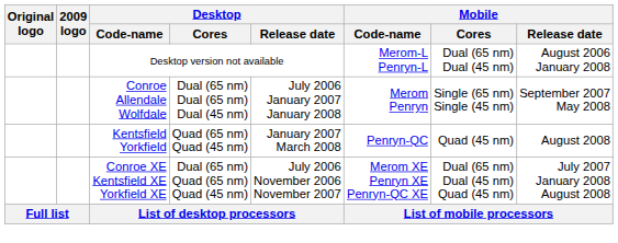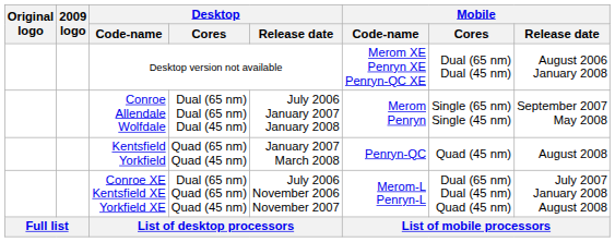 <table class="wikitable" style="margin:auto; text-align: right">
 <tr>
 <th rowspan="2">Original<br>logo</th>
 <th rowspan="2">2009<br>logo</th>
 <th colspan="3"><a href='#'>Desktop</a></th>
 <th colspan="3"><a href='#'>Mobile</a></th>
 </tr>
 <tr>
 <th>Code-name</th>
 <th>Cores</th>
 <th>Release date</th>
 <th>Code-name</th>
 <th>Cores</th>
 <th>Release date</th>
 </tr>
 <tr style="background:white">
 <td></td>
 <td style="text-align:center;"></td>
 <td colspan="3" style="text-align:center;"><small>Desktop version not available</small></td>
-<td><a href='#'>Merom-L</a><br><a href='#'>Penryn-L</a></td>
+<td><a href='#'>Merom XE</a><br><a href='#'>Penryn XE</a><br><a href='#'>Penryn-QC XE</a></td>
 <td>Dual (65 nm)<br>Dual (45 nm)</td>
 <td>August 2006<br>January 2008</td>
 </tr>
 <tr style="background:white">
 <td></td>
 <td></td>
 <td><a href='#'>Conroe</a><br><a href='#'>Allendale</a><br><a href='#'>Wolfdale</a></td>
 <td>Dual (65 nm)<br>Dual (65 nm)<br>Dual (45 nm)</td>
 <td>July 2006<br>January 2007<br>January 2008</td>
 <td><a href='#'>Merom</a><br><a href='#'>Penryn</a></td>
 <td>Single (65 nm)<br>Single (45 nm)</td>
 <td>September 2007<br>May 2008</td>
 </tr>
 <tr style="background:white">
 <td></td>
 <td></td>
 <td><a href='#'>Kentsfield</a><br><a href='#'>Yorkfield</a></td>
 <td>Quad (65 nm)<br>Quad (45 nm)</td>
 <td>January 2007<br>March 2008</td>
 <td><a href='#'>Penryn-QC</a></td>
 <td>Quad (45 nm)</td>
 <td>August 2008</td>
 </tr>
 <tr style="background:white">
 <td></td>
 <td></td>
 <td><a href='#'>Conroe XE</a><br><a href='#'>Kentsfield XE</a><br><a href='#'>Yorkfield XE</a></td>
 <td>Dual (65 nm)<br>Quad (65 nm)<br>Quad (45 nm)</td>
 <td>July 2006<br>November 2006<br>November 2007</td>
-<td><a href='#'>Merom XE</a><br><a href='#'>Penryn XE</a><br><a href='#'>Penryn-QC XE</a></td>
+<td><a href='#'>Merom-L</a><br><a href='#'>Penryn-L</a></td>
 <td>Dual (65 nm)<br>Dual (45 nm)<br>Quad (45 nm)</td>
 <td>July 2007<br>January 2008<br>August 2008</td>
 </tr>
 <tr>
 <th colspan="2"><a href='#'>Full list</a></th>
 <th colspan="3"><a href='#'>List of desktop processors</a></th>
 <th colspan="3"><a href='#'>List of mobile processors</a></th>
 </tr>
 </table>
